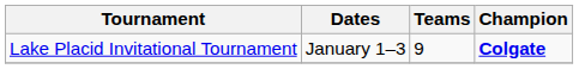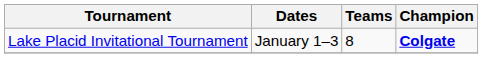 <table class="wikitable">
 <tr>
 <th>Tournament</th>
 <th>Dates</th>
 <th>Teams</th>
 <th>Champion</th>
 </tr>
 <tr>
 <td><a href='#'>Lake Placid Invitational Tournament</a></td>
 <td>January 1–3</td>
-<td>9</td>
+<td>8</td>
 <td><strong><a href='#'>Colgate</a></strong></td>
 </tr>
 <tr>
 </tr>
 </table>
